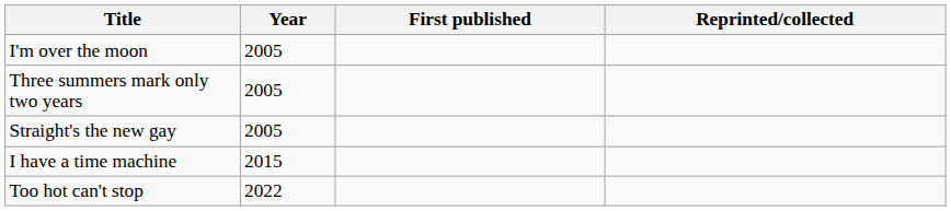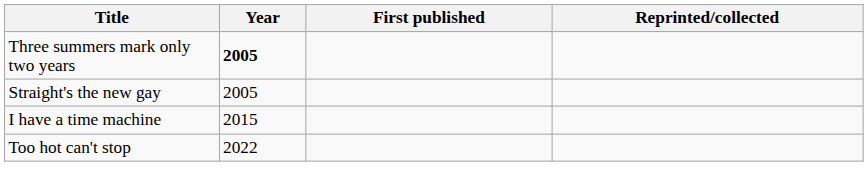 <table class='wikitable sortable' width='90%'>
 <tr>
 <th width=25%>Title</th>
 <th>Year</th>
 <th>First published</th>
 <th>Reprinted/collected</th>
 </tr>
 <tr>
-<td>I'm over the moon</td>
-<td>2005</td>
-<td></td>
-<td></td>
-</tr>
-<tr>
 <td>Three summers mark only two years</td>
-<td>2005</td>
+<td><strong>2005</strong></td>
 <td></td>
 <td></td>
 </tr>
 <tr>
 <td>Straight's the new gay</td>
 <td>2005</td>
 <td></td>
 <td></td>
 </tr>
 <tr>
 <td>I have a time machine</td>
 <td>2015</td>
 <td></td>
 <td></td>
 </tr>
 <tr>
 <td>Too hot can't stop</td>
 <td>2022</td>
 <td></td>
 <td></td>
 </tr>
 </table>
